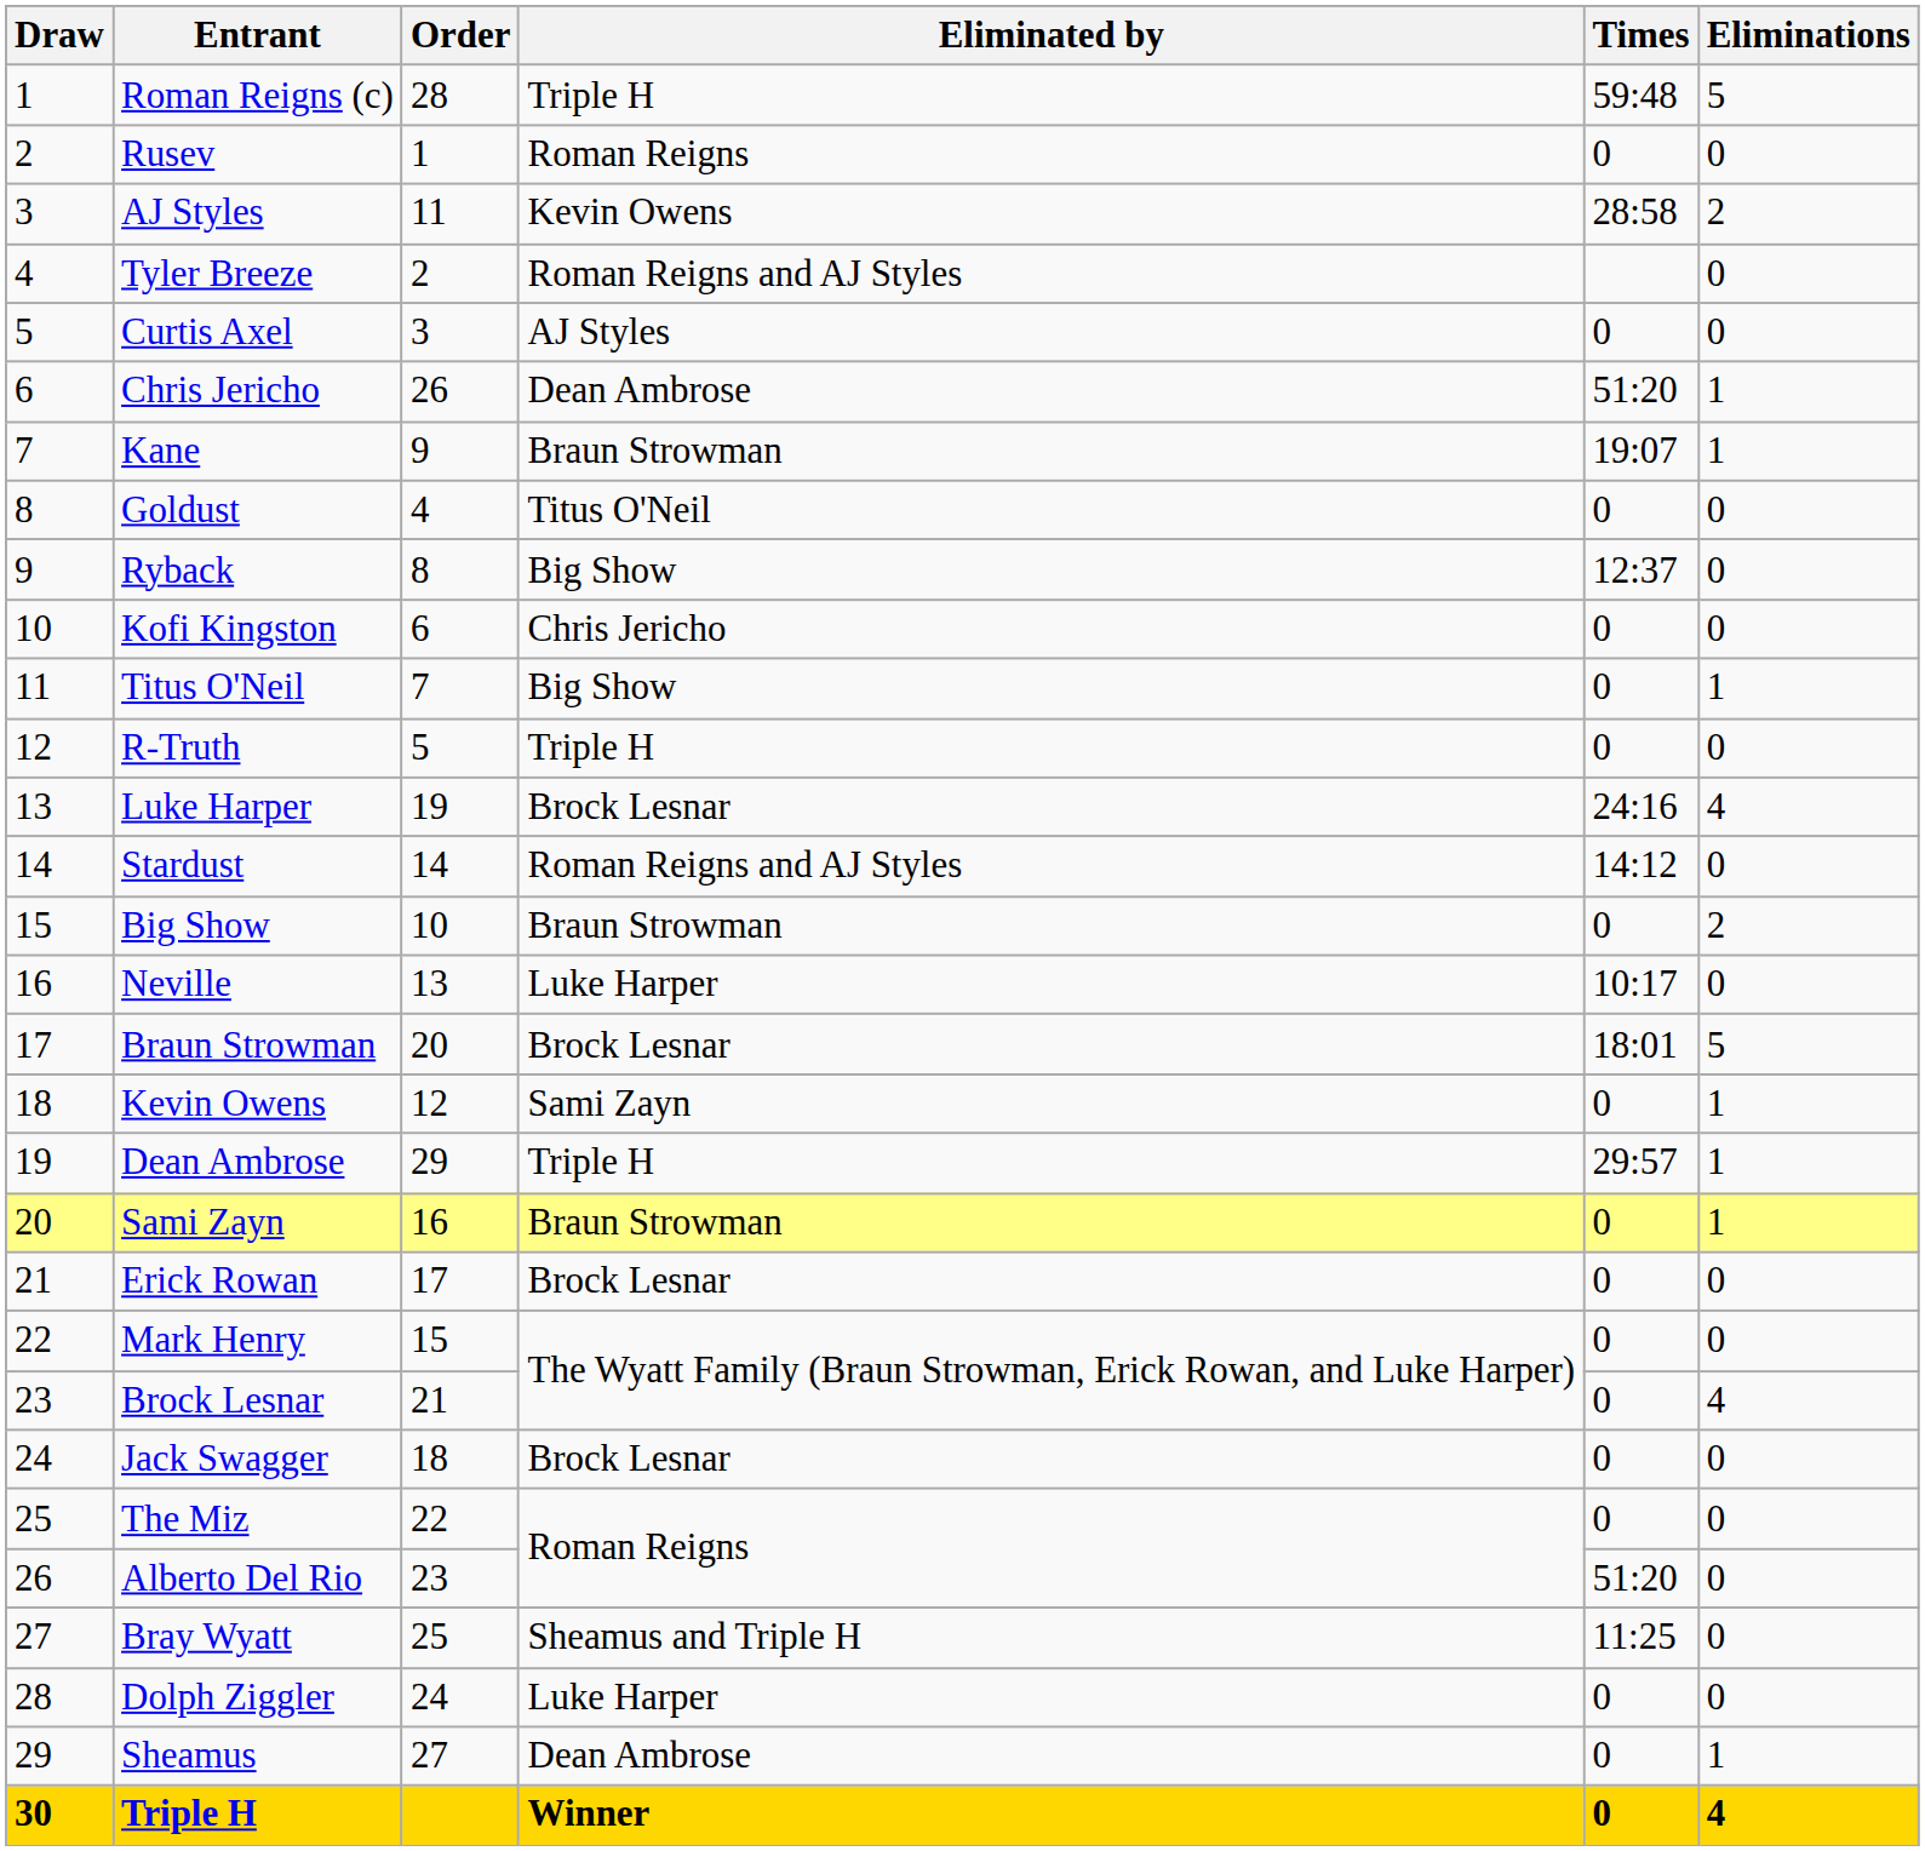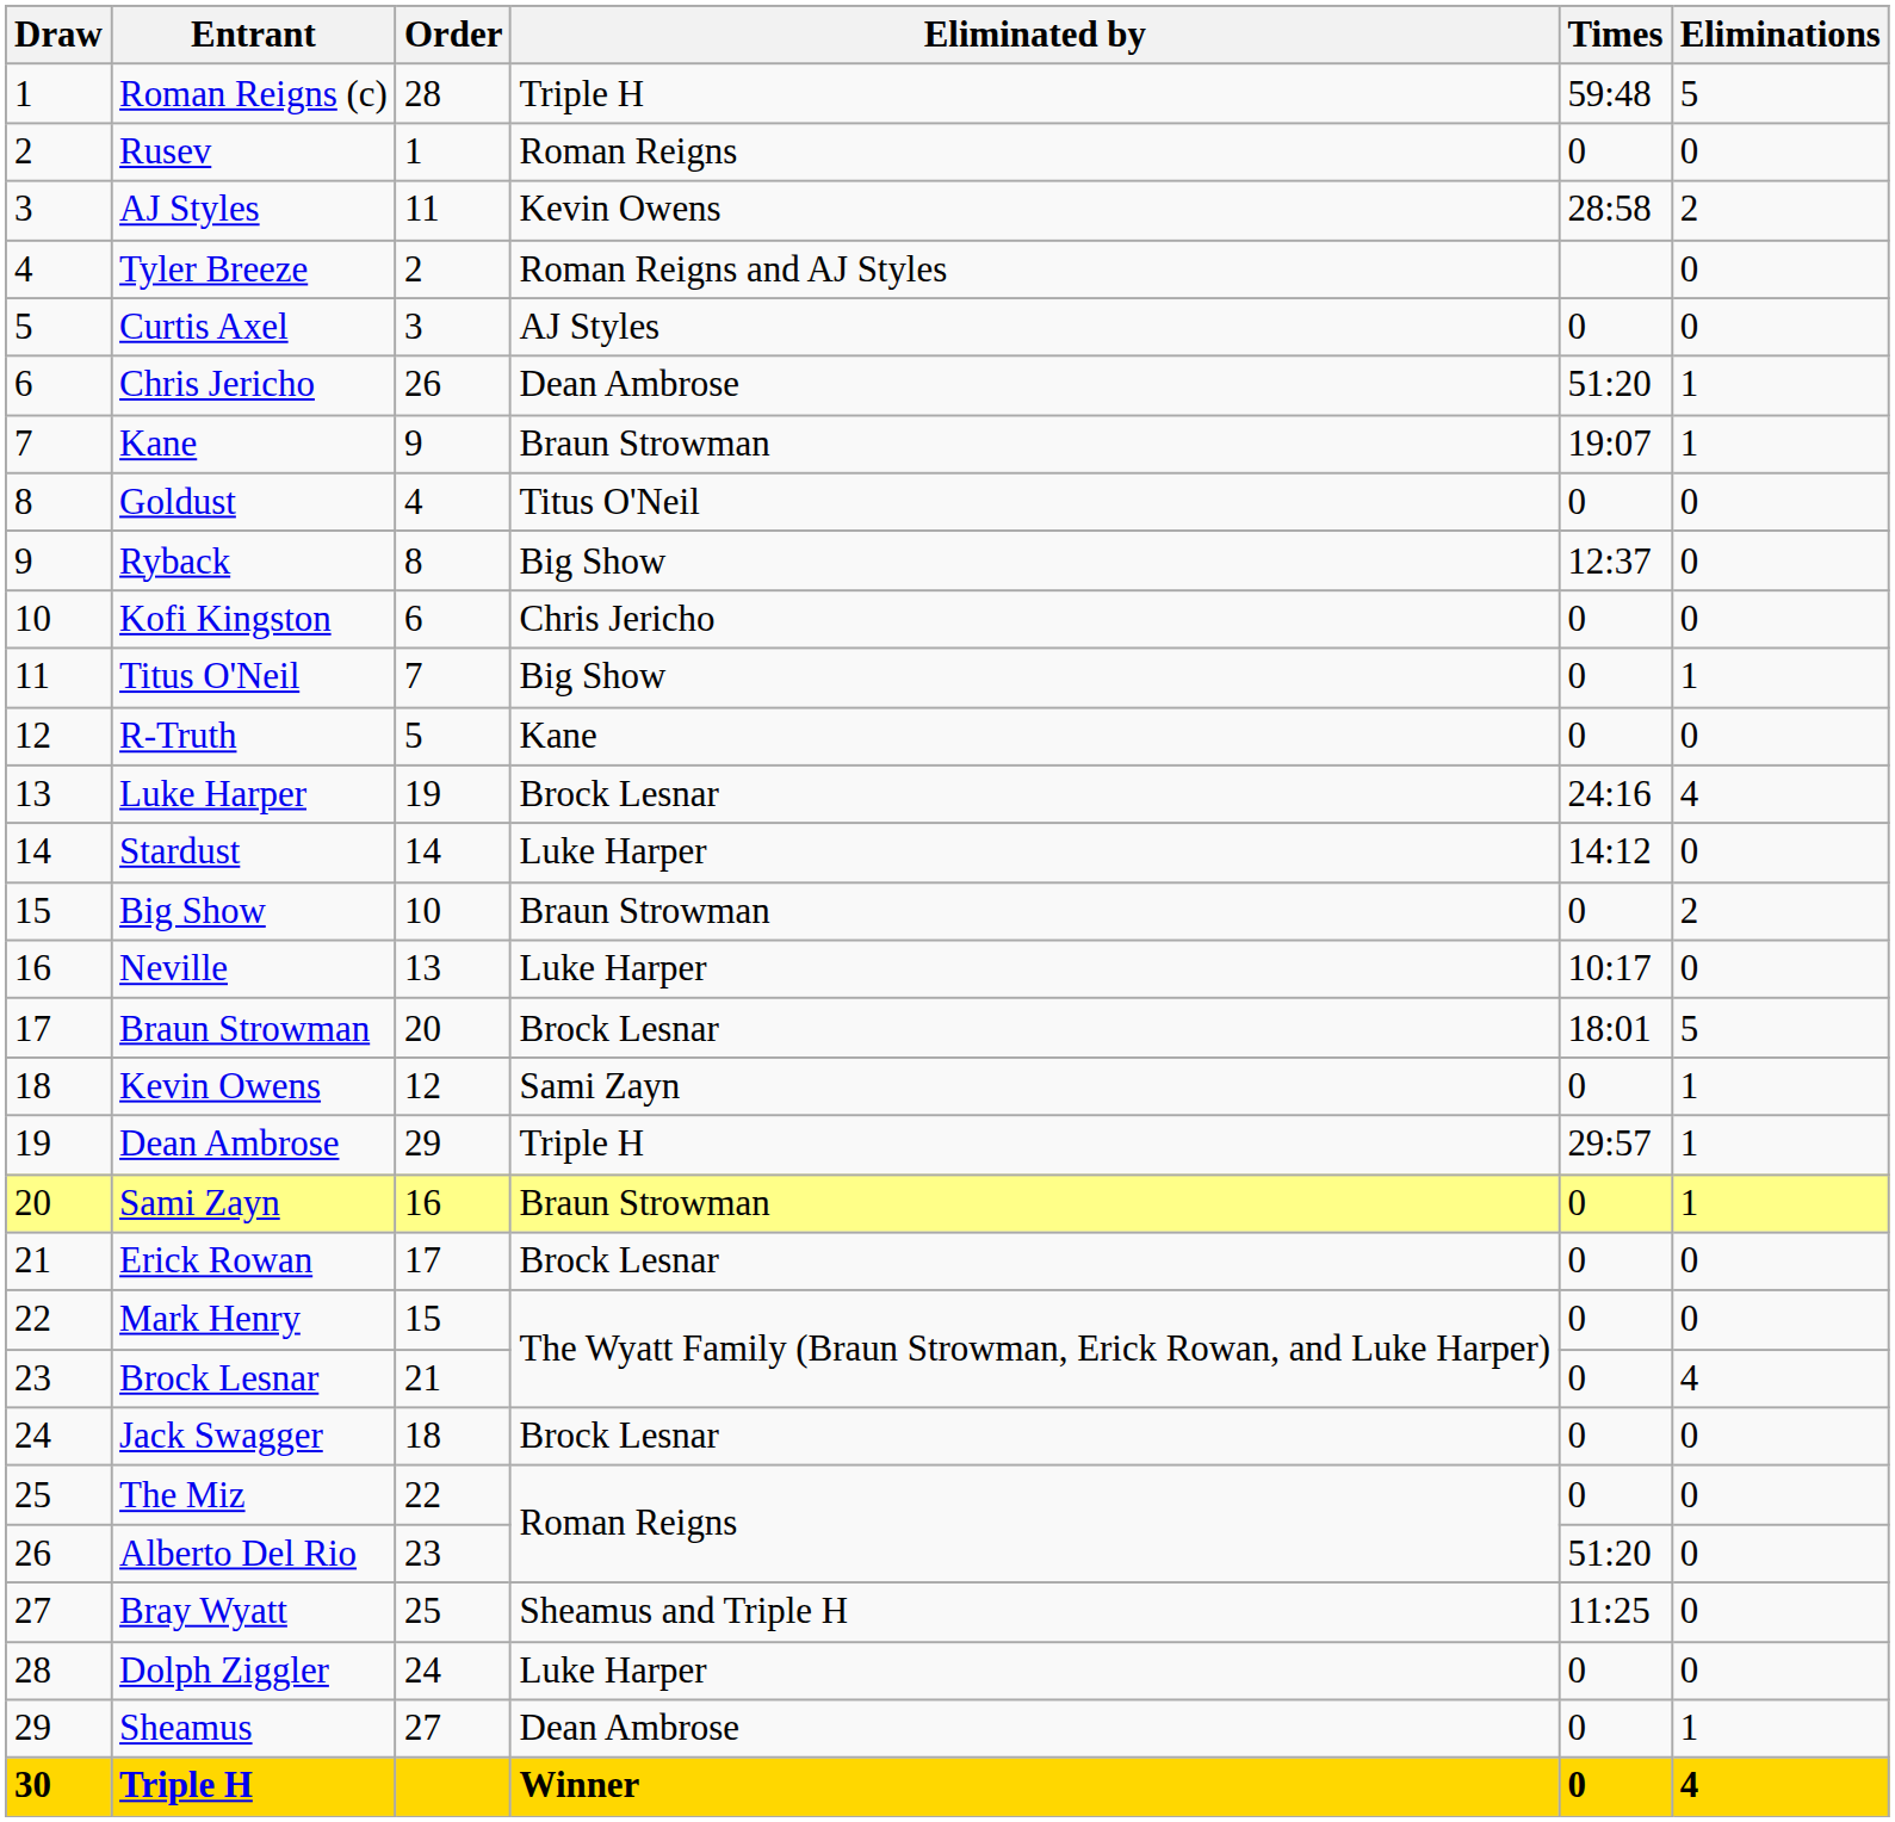 <table class="wikitable sortable">
 <tr>
 <th>Draw</th>
 <th>Entrant</th>
 <th>Order</th>
 <th>Eliminated by</th>
 <th>Times</th>
 <th>Eliminations</th>
 </tr>
 <tr>
 <td>1</td>
 <td><a href='#'>Roman Reigns</a> (c)</td>
 <td>28</td>
 <td>Triple H</td>
 <td>59:48</td>
 <td>5</td>
 </tr>
 <tr>
 <td>2</td>
 <td><a href='#'>Rusev</a></td>
 <td>1</td>
 <td>Roman Reigns</td>
 <td>0</td>
 <td>0</td>
 </tr>
 <tr>
 <td>3</td>
 <td><a href='#'>AJ Styles</a></td>
 <td>11</td>
 <td>Kevin Owens</td>
 <td>28:58</td>
 <td>2</td>
 </tr>
 <tr>
 <td>4</td>
 <td><a href='#'>Tyler Breeze</a></td>
 <td>2</td>
 <td>Roman Reigns and AJ Styles</td>
 <td></td>
 <td>0</td>
 </tr>
 <tr>
 <td>5</td>
 <td><a href='#'>Curtis Axel</a></td>
 <td>3</td>
 <td>AJ Styles</td>
 <td>0</td>
 <td>0</td>
 </tr>
 <tr>
 <td>6</td>
 <td><a href='#'>Chris Jericho</a></td>
 <td>26</td>
 <td>Dean Ambrose</td>
 <td>51:20</td>
 <td>1</td>
 </tr>
 <tr>
 <td>7</td>
 <td><a href='#'>Kane</a></td>
 <td>9</td>
 <td>Braun Strowman</td>
 <td>19:07</td>
 <td>1</td>
 </tr>
 <tr>
 <td>8</td>
 <td><a href='#'>Goldust</a></td>
 <td>4</td>
 <td>Titus O'Neil</td>
 <td>0</td>
 <td>0</td>
 </tr>
 <tr>
 <td>9</td>
 <td><a href='#'>Ryback</a></td>
 <td>8</td>
 <td>Big Show</td>
 <td>12:37</td>
 <td>0</td>
 </tr>
 <tr>
 <td>10</td>
 <td><a href='#'>Kofi Kingston</a></td>
 <td>6</td>
 <td>Chris Jericho</td>
 <td>0</td>
 <td>0</td>
 </tr>
 <tr>
 <td>11</td>
 <td><a href='#'>Titus O'Neil</a></td>
 <td>7</td>
 <td>Big Show</td>
 <td>0</td>
 <td>1</td>
 </tr>
 <tr>
 <td>12</td>
 <td><a href='#'>R-Truth</a></td>
 <td>5</td>
-<td>Triple H</td>
+<td>Kane</td>
 <td>0</td>
 <td>0</td>
 </tr>
 <tr>
 <td>13</td>
 <td><a href='#'>Luke Harper</a></td>
 <td>19</td>
 <td>Brock Lesnar</td>
 <td>24:16</td>
 <td>4</td>
 </tr>
 <tr>
 <td>14</td>
 <td><a href='#'>Stardust</a></td>
 <td>14</td>
-<td>Roman Reigns and AJ Styles</td>
+<td>Luke Harper</td>
 <td>14:12</td>
 <td>0</td>
 </tr>
 <tr>
 <td>15</td>
 <td><a href='#'>Big Show</a></td>
 <td>10</td>
 <td>Braun Strowman</td>
 <td>0</td>
 <td>2</td>
 </tr>
 <tr>
 <td>16</td>
 <td><a href='#'>Neville</a></td>
 <td>13</td>
 <td>Luke Harper</td>
 <td>10:17</td>
 <td>0</td>
 </tr>
 <tr>
 <td>17</td>
 <td><a href='#'>Braun Strowman</a></td>
 <td>20</td>
 <td>Brock Lesnar</td>
 <td>18:01</td>
 <td>5</td>
 </tr>
 <tr>
 <td>18</td>
 <td><a href='#'>Kevin Owens</a></td>
 <td>12</td>
 <td>Sami Zayn</td>
 <td>0</td>
 <td>1</td>
 </tr>
 <tr>
 <td>19</td>
 <td><a href='#'>Dean Ambrose</a></td>
 <td>29</td>
 <td>Triple H</td>
 <td>29:57</td>
 <td>1</td>
 </tr>
 <tr style="background:#FF8;">
 <td>20</td>
 <td><a href='#'>Sami Zayn</a></td>
 <td>16</td>
 <td>Braun Strowman</td>
 <td>0</td>
 <td>1</td>
 </tr>
 <tr>
 <td>21</td>
 <td><a href='#'>Erick Rowan</a></td>
 <td>17</td>
 <td>Brock Lesnar</td>
 <td>0</td>
 <td>0</td>
 </tr>
 <tr>
 <td>22</td>
 <td><a href='#'>Mark Henry</a></td>
 <td>15</td>
 <td rowspan="2">The Wyatt Family (Braun Strowman, Erick Rowan, and Luke Harper)</td>
 <td>0</td>
 <td>0</td>
 </tr>
 <tr>
 <td>23</td>
 <td><a href='#'>Brock Lesnar</a></td>
 <td>21</td>
 <td>0</td>
 <td>4</td>
 </tr>
 <tr>
 <td>24</td>
 <td><a href='#'>Jack Swagger</a></td>
 <td>18</td>
 <td>Brock Lesnar</td>
 <td>0</td>
 <td>0</td>
 </tr>
 <tr>
 <td>25</td>
 <td><a href='#'>The Miz</a></td>
 <td>22</td>
 <td rowspan="2">Roman Reigns</td>
 <td>0</td>
 <td>0</td>
 </tr>
 <tr>
 <td>26</td>
 <td><a href='#'>Alberto Del Rio</a></td>
 <td>23</td>
 <td>51:20</td>
 <td>0</td>
 </tr>
 <tr>
 <td>27</td>
 <td><a href='#'>Bray Wyatt</a></td>
 <td>25</td>
 <td>Sheamus and Triple H</td>
 <td>11:25</td>
 <td>0</td>
 </tr>
 <tr>
 <td>28</td>
 <td><a href='#'>Dolph Ziggler</a></td>
 <td>24</td>
 <td>Luke Harper</td>
 <td>0</td>
 <td>0</td>
 </tr>
 <tr>
 <td>29</td>
 <td><a href='#'>Sheamus</a></td>
 <td>27</td>
 <td>Dean Ambrose</td>
 <td>0</td>
 <td>1</td>
 </tr>
 <tr style="background: gold;">
 <td><strong>30</strong></td>
 <td><strong><a href='#'>Triple H</a></strong></td>
 <td><strong></strong></td>
 <td><strong>Winner</strong></td>
 <td><strong>0</strong></td>
 <td><strong>4</strong></td>
 </tr>
 </table>
